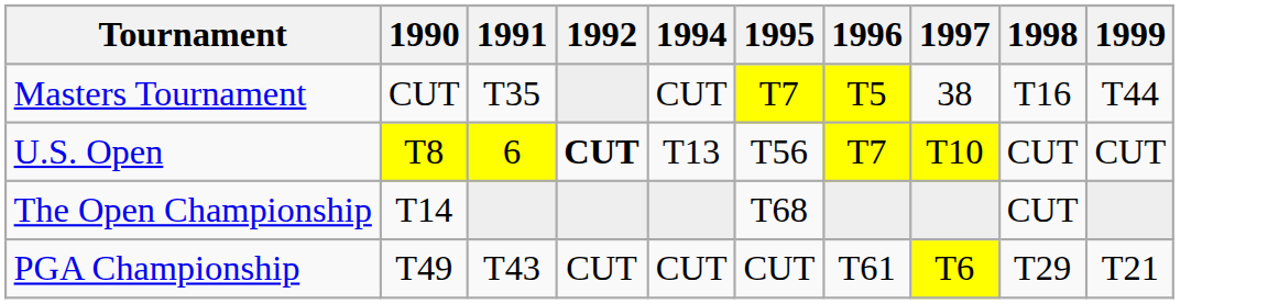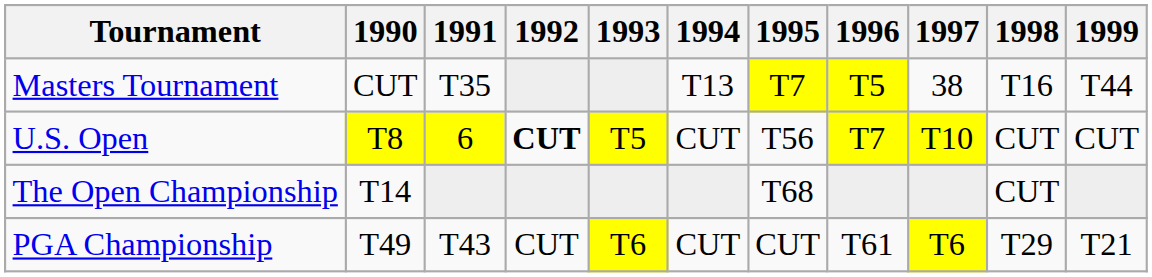 <table class="wikitable" style="font-size:95%;text-align:center;">
 <tr>
 <th>Tournament</th>
 <th>1990</th>
 <th>1991</th>
 <th>1992</th>
+<th>1993</th>
 <th>1994</th>
 <th>1995</th>
 <th>1996</th>
 <th>1997</th>
 <th>1998</th>
 <th>1999</th>
 </tr>
 <tr>
 <td align=left><a href='#'>Masters Tournament</a></td>
 <td>CUT</td>
 <td>T35</td>
 <td style="background:#eeeeee;"></td>
-<td>CUT</td>
+<td style="background:#eeeeee;"></td>
+<td>T13</td>
 <td style="background:yellow;">T7</td>
 <td style="background:yellow;">T5</td>
 <td>38</td>
 <td>T16</td>
 <td>T44</td>
 </tr>
 <tr>
 <td align=left><a href='#'>U.S. Open</a></td>
 <td style="background:yellow;">T8</td>
 <td style="background:yellow;">6</td>
 <td><strong>CUT</strong></td>
-<td>T13</td>
+<td style="background:yellow;">T5</td>
+<td>CUT</td>
 <td>T56</td>
 <td style="background:yellow;">T7</td>
 <td style="background:yellow;">T10</td>
 <td>CUT</td>
 <td>CUT</td>
 </tr>
 <tr>
 <td align=left><a href='#'>The Open Championship</a></td>
 <td>T14</td>
+<td style="background:#eeeeee;"></td>
 <td style="background:#eeeeee;"></td>
 <td style="background:#eeeeee;"></td>
 <td style="background:#eeeeee;"></td>
 <td>T68</td>
 <td style="background:#eeeeee;"></td>
 <td style="background:#eeeeee;"></td>
 <td>CUT</td>
 <td style="background:#eeeeee;"></td>
 </tr>
 <tr>
 <td align=left><a href='#'>PGA Championship</a></td>
 <td>T49</td>
 <td>T43</td>
 <td>CUT</td>
+<td style="background:yellow;">T6</td>
 <td>CUT</td>
 <td>CUT</td>
 <td>T61</td>
 <td style="background:yellow;">T6</td>
 <td>T29</td>
 <td>T21</td>
 </tr>
 </table>
